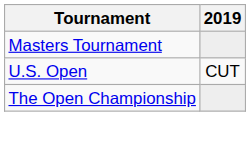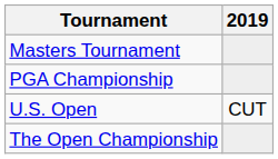 <table class="wikitable" style="font-size:95%;text-align:center;">
 <tr>
 <th>Tournament</th>
 <th>2019</th>
 </tr>
 <tr>
 <td align=left><a href='#'>Masters Tournament</a></td>
+<td style="background:#eee;"></td>
+</tr>
+<tr>
+<td align=left><a href='#'>PGA Championship</a></td>
 <td style="background:#eee;"></td>
 </tr>
 <tr>
 <td align=left><a href='#'>U.S. Open</a></td>
 <td>CUT</td>
 </tr>
 <tr>
 <td align=left><a href='#'>The Open Championship</a></td>
 <td style="background:#eee;"></td>
 </tr>
 </table>
